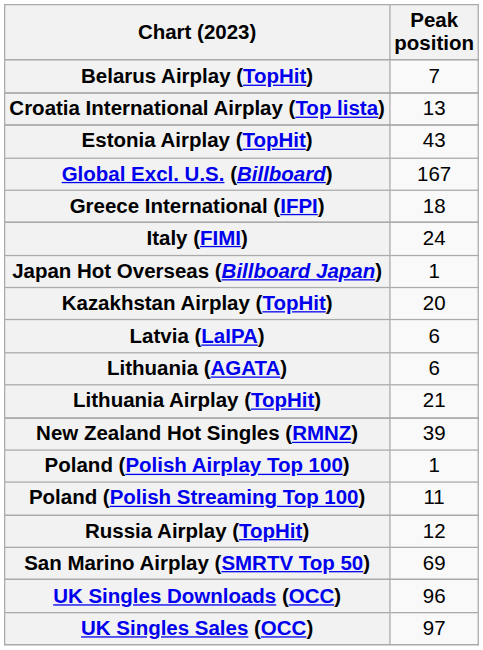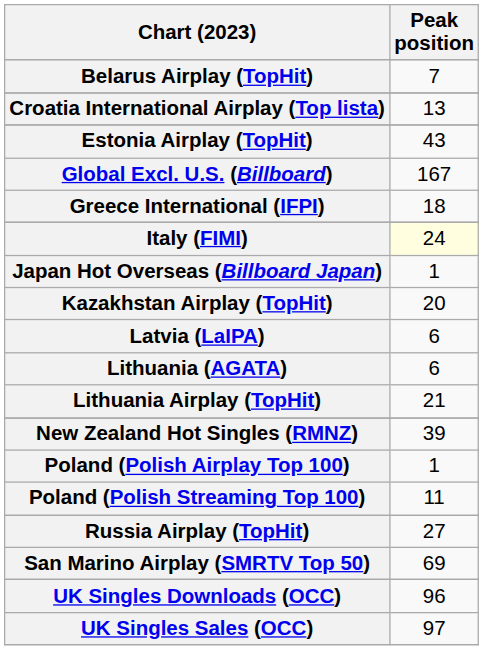 <table class="wikitable sortable plainrowheaders" style="text-align:center;">
 <tr>
 <th scope="col">Chart (2023)</th>
 <th scope="col">Peak<br>position</th>
 </tr>
 <tr>
 </tr>
 <tr>
 <th scope="row">Belarus Airplay (<a href='#'>TopHit</a>)</th>
 <td>7</td>
 </tr>
 <tr>
 </tr>
 <tr>
 </tr>
 <tr>
 <th scope="row">Croatia International Airplay (<a href='#'>Top lista</a>)</th>
 <td>13</td>
 </tr>
 <tr>
 </tr>
 <tr>
 </tr>
 <tr>
 <th scope="row">Estonia Airplay (<a href='#'>TopHit</a>)</th>
 <td>43</td>
 </tr>
 <tr>
 <th scope="row"><a href='#'>Global Excl. U.S.</a> (<em><a href='#'>Billboard</a></em>)</th>
 <td>167</td>
 </tr>
 <tr>
 <th scope="row">Greece International (<a href='#'>IFPI</a>)</th>
 <td>18</td>
 </tr>
 <tr>
 </tr>
 <tr>
 </tr>
 <tr>
 <th scope="row">Italy (<a href='#'>FIMI</a>)</th>
-<td>24</td>
+<td style="background: lightyellow;">24</td>
 </tr>
 <tr>
 <th scope="row">Japan Hot Overseas (<em><a href='#'>Billboard Japan</a></em>)</th>
 <td>1</td>
 </tr>
 <tr>
 <th scope="row">Kazakhstan Airplay (<a href='#'>TopHit</a>)</th>
 <td>20</td>
 </tr>
 <tr>
 <th scope="row">Latvia (<a href='#'>LaIPA</a>)</th>
 <td>6</td>
 </tr>
 <tr>
 <th scope="row">Lithuania (<a href='#'>AGATA</a>)</th>
 <td>6</td>
 </tr>
 <tr>
 <th scope="row">Lithuania Airplay (<a href='#'>TopHit</a>)</th>
 <td>21</td>
 </tr>
 <tr>
 </tr>
 <tr>
 <th scope="row">New Zealand Hot Singles (<a href='#'>RMNZ</a>)</th>
 <td>39</td>
 </tr>
 <tr>
 <th scope="row">Poland (<a href='#'>Polish Airplay Top 100</a>)</th>
 <td>1</td>
 </tr>
 <tr>
 <th scope="row">Poland (<a href='#'>Polish Streaming Top 100</a>)</th>
 <td>11</td>
 </tr>
 <tr>
 </tr>
 <tr>
 <th scope="row">Russia Airplay (<a href='#'>TopHit</a>)</th>
-<td>12</td>
+<td>27</td>
 </tr>
 <tr>
 <th scope="row">San Marino Airplay (<a href='#'>SMRTV Top 50</a>)</th>
 <td>69</td>
 </tr>
 <tr>
 </tr>
 <tr>
 </tr>
 <tr>
 </tr>
 <tr>
 <th scope="row"><a href='#'>UK Singles Downloads</a> (<a href='#'>OCC</a>)</th>
 <td>96</td>
 </tr>
 <tr>
 <th scope="row"><a href='#'>UK Singles Sales</a> (<a href='#'>OCC</a>)</th>
 <td>97</td>
 </tr>
 <tr>
 </tr>
 </table>
